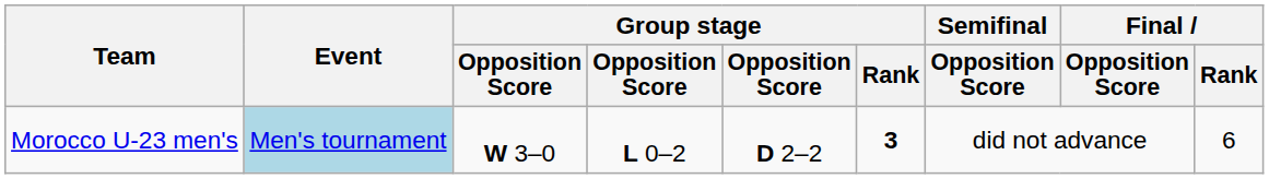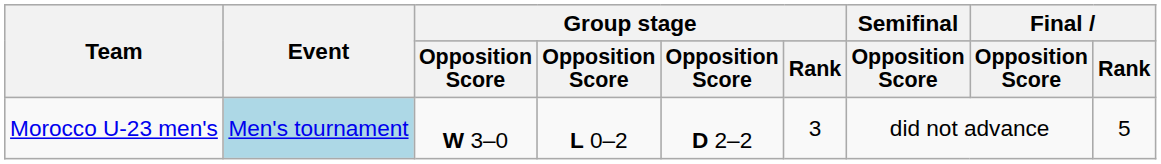 <table class="wikitable" style="text-align:center; font-size:90%">
 <tr>
 <th rowspan=2>Team</th>
 <th rowspan=2>Event</th>
 <th colspan=4>Group stage</th>
 <th>Semifinal</th>
 <th colspan=2>Final / </th>
 </tr>
 <tr style="font-size:95%">
 <th>Opposition<br>Score</th>
 <th>Opposition<br>Score</th>
 <th>Opposition<br>Score</th>
 <th>Rank</th>
 <th>Opposition<br>Score</th>
 <th>Opposition<br>Score</th>
 <th>Rank</th>
 </tr>
 <tr>
 <td align=left><a href='#'>Morocco U-23 men's</a></td>
 <td align=left style="background: lightblue;"><a href='#'>Men's tournament</a></td>
 <td><br><strong>W</strong> 3–0</td>
 <td><br><strong>L</strong> 0–2</td>
 <td><br><strong>D</strong> 2–2</td>
-<td><strong>3</strong></td>
+<td>3</td>
 <td colspan="2">did not advance</td>
-<td>6</td>
+<td>5</td>
 </tr>
 </table>
